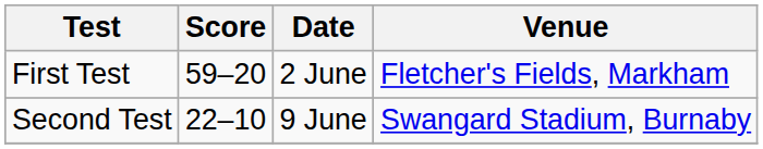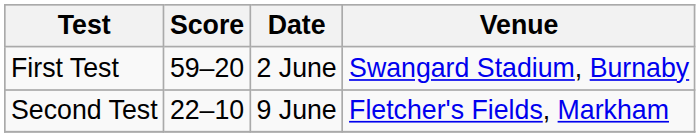 <table class="wikitable">
 <tr>
 <th>Test</th>
 <th>Score</th>
 <th>Date</th>
 <th>Venue</th>
 </tr>
 <tr>
 <td>First Test</td>
 <td align=center>59–20</td>
 <td>2 June</td>
-<td><a href='#'>Fletcher's Fields</a>, <a href='#'>Markham</a></td>
+<td><a href='#'>Swangard Stadium</a>, <a href='#'>Burnaby</a></td>
 </tr>
 <tr>
 <td>Second Test</td>
 <td align=center>22–10</td>
 <td>9 June</td>
-<td><a href='#'>Swangard Stadium</a>, <a href='#'>Burnaby</a></td>
+<td><a href='#'>Fletcher's Fields</a>, <a href='#'>Markham</a></td>
 </tr>
 <tr>
 </tr>
 </table>
